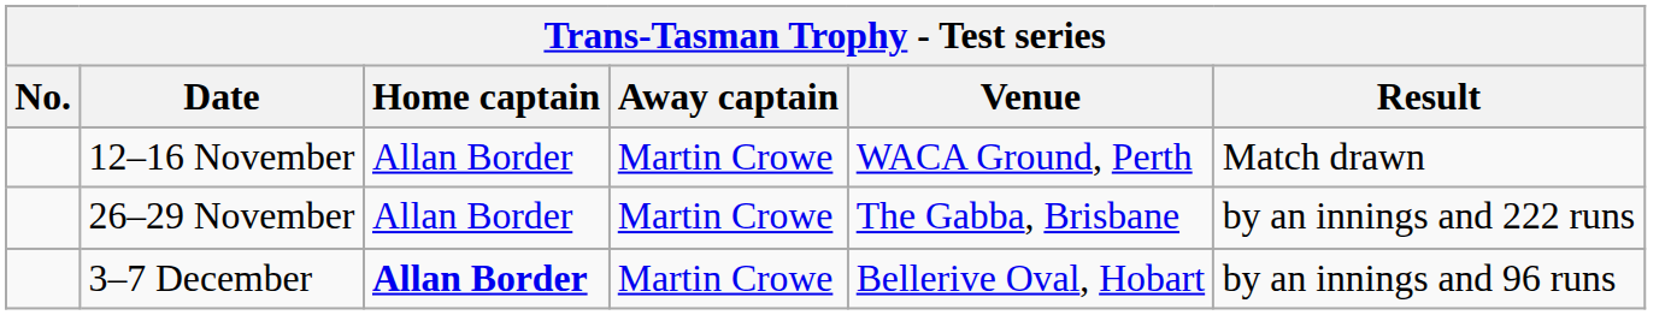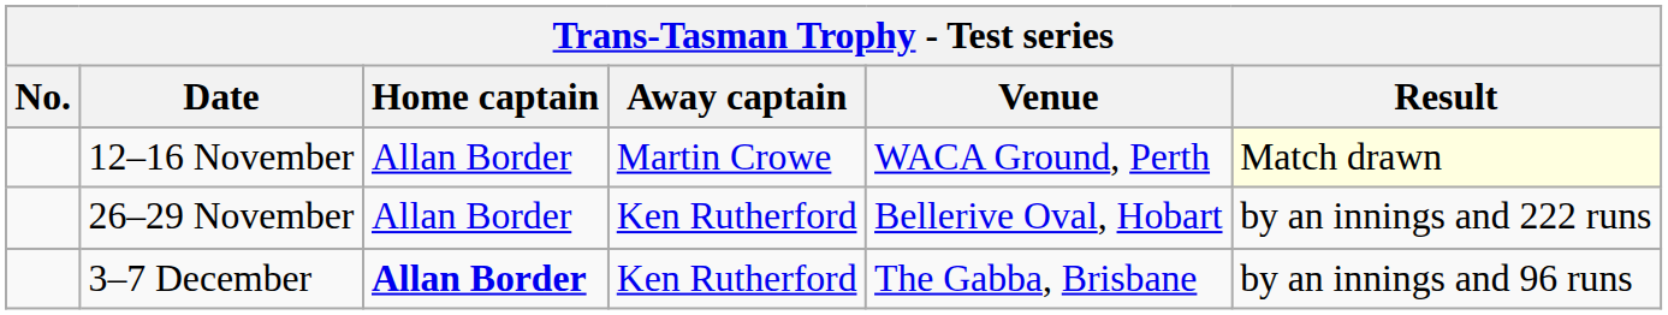 <table class="wikitable">
 <tr>
 <th colspan="9"><a href='#'>Trans-Tasman Trophy</a> - Test series</th>
 </tr>
 <tr>
 <th>No.</th>
 <th>Date</th>
 <th>Home captain</th>
 <th>Away captain</th>
 <th>Venue</th>
 <th>Result</th>
 </tr>
 <tr>
 <td></td>
 <td>12–16 November</td>
 <td><a href='#'>Allan Border</a></td>
 <td><a href='#'>Martin Crowe</a></td>
 <td><a href='#'>WACA Ground</a>, <a href='#'>Perth</a></td>
-<td>Match drawn</td>
+<td style="background: lightyellow;">Match drawn</td>
 </tr>
 <tr>
 <td></td>
 <td>26–29 November</td>
 <td><a href='#'>Allan Border</a></td>
-<td><a href='#'>Martin Crowe</a></td>
-<td><a href='#'>The Gabba</a>, <a href='#'>Brisbane</a></td>
+<td><a href='#'>Ken Rutherford</a></td>
+<td><a href='#'>Bellerive Oval</a>, <a href='#'>Hobart</a></td>
 <td> by an innings and 222 runs</td>
 </tr>
 <tr>
 <td></td>
 <td>3–7 December</td>
 <td><strong><a href='#'>Allan Border</a></strong></td>
-<td><a href='#'>Martin Crowe</a></td>
-<td><a href='#'>Bellerive Oval</a>, <a href='#'>Hobart</a></td>
+<td><a href='#'>Ken Rutherford</a></td>
+<td><a href='#'>The Gabba</a>, <a href='#'>Brisbane</a></td>
 <td> by an innings and 96 runs</td>
 </tr>
 </table>
